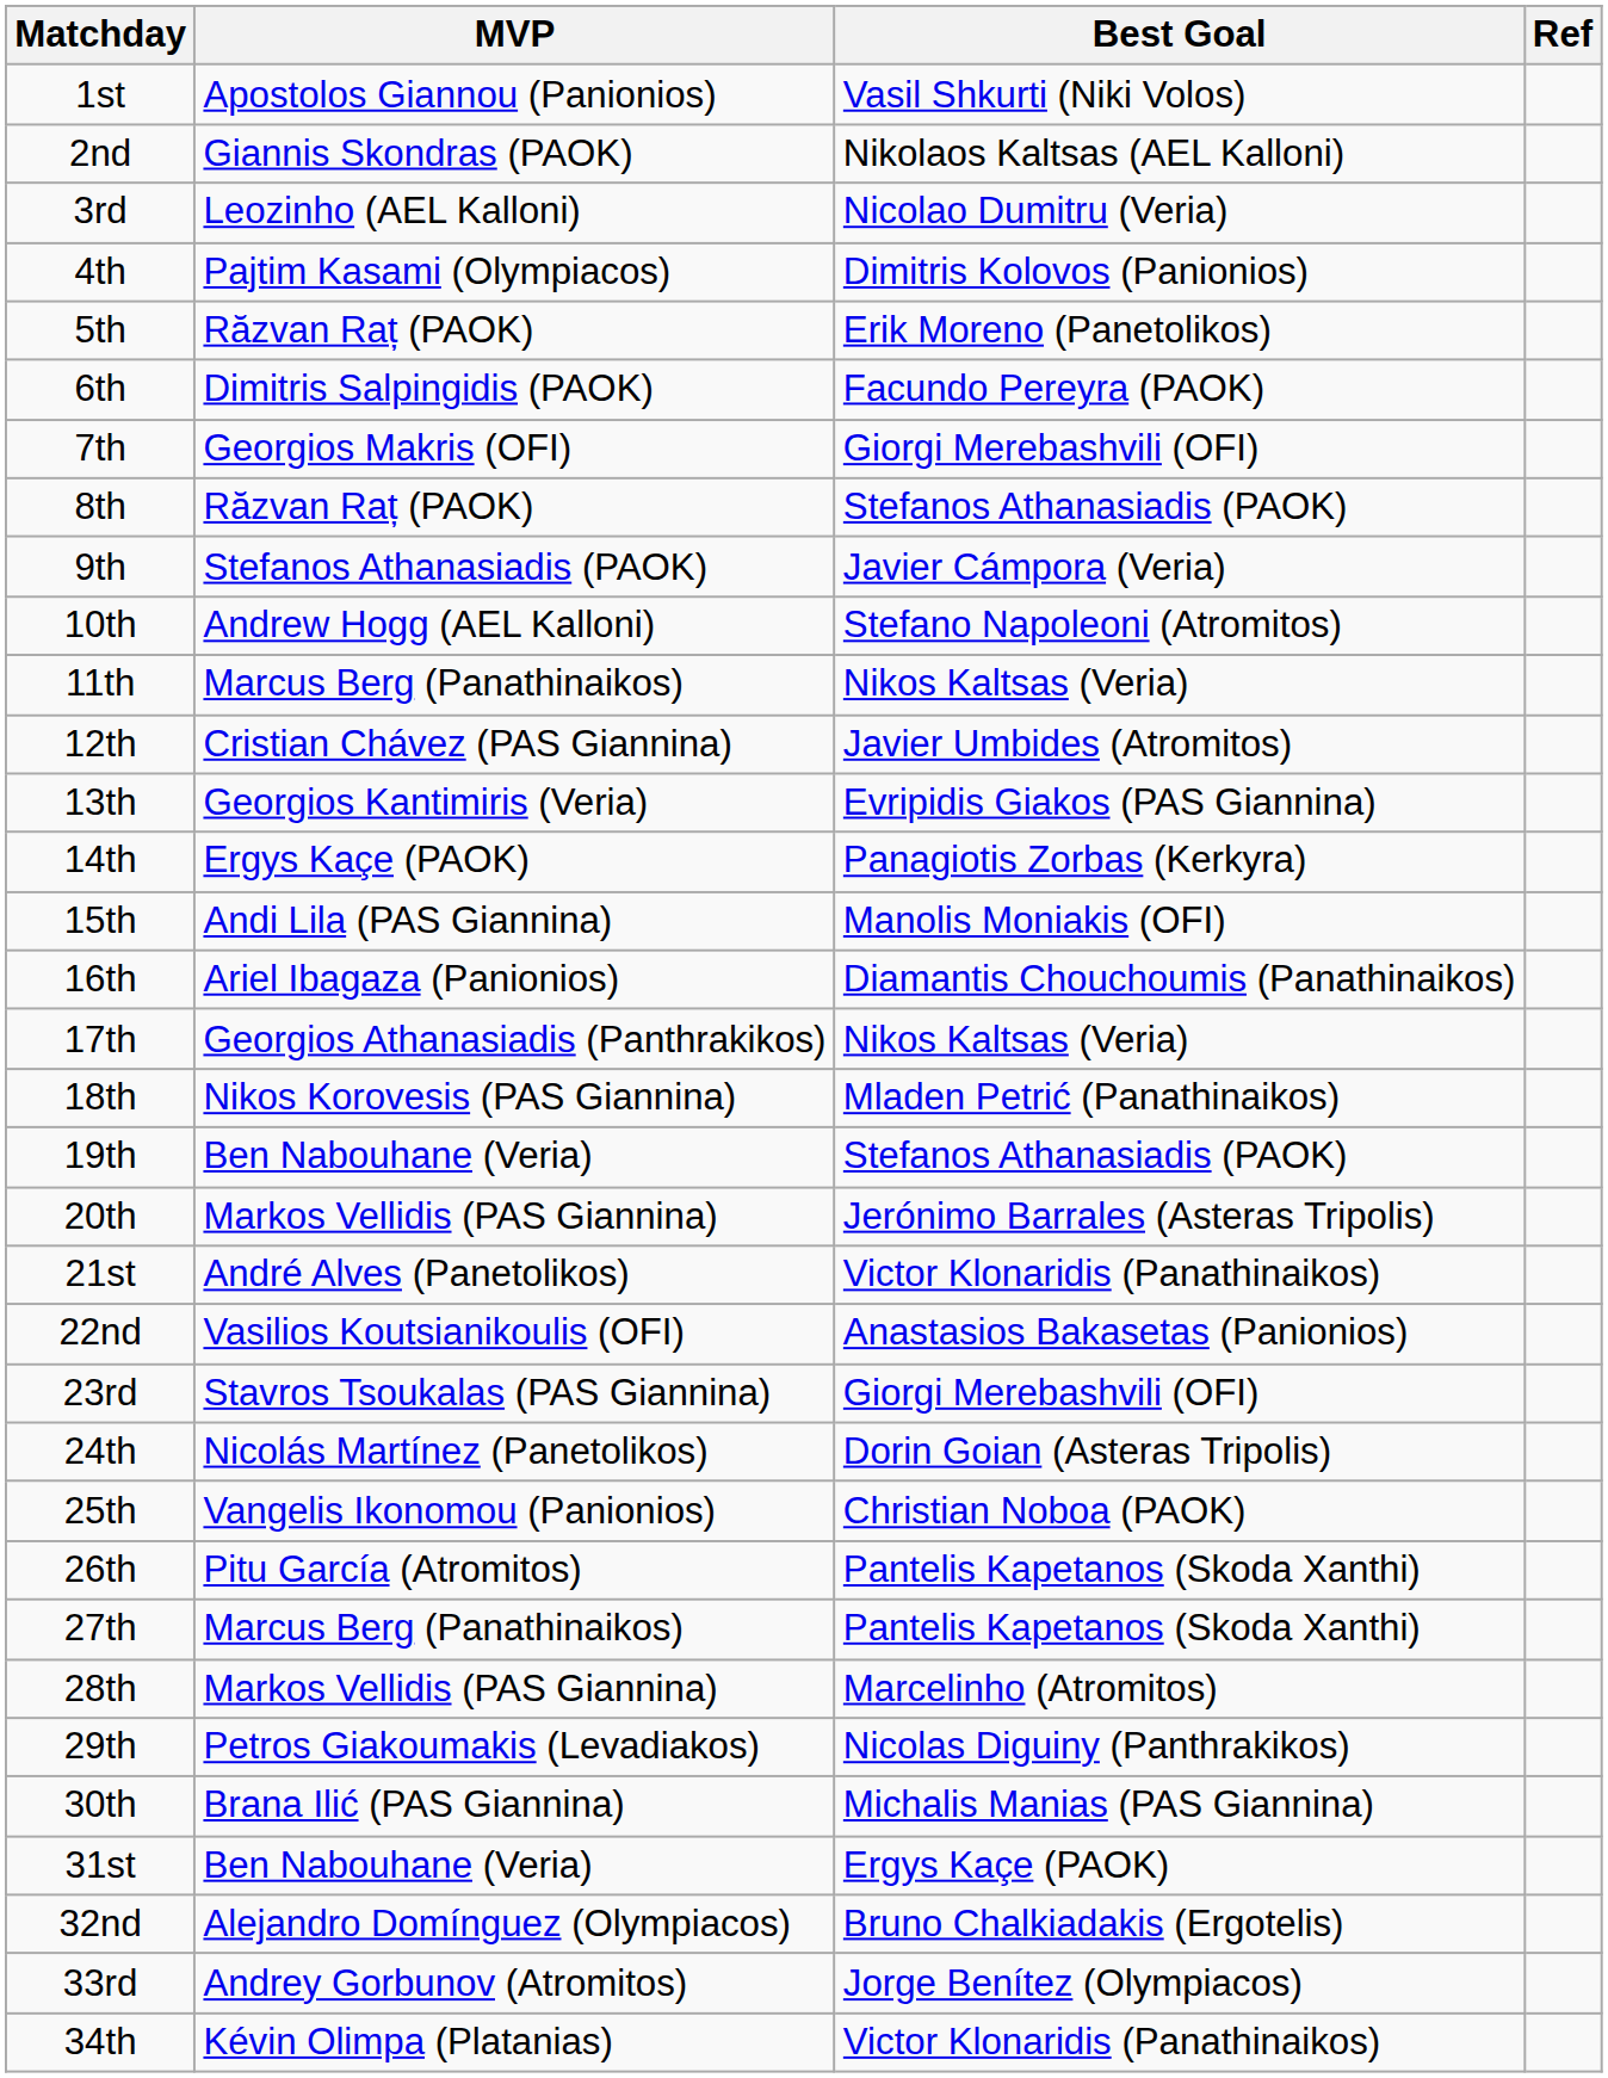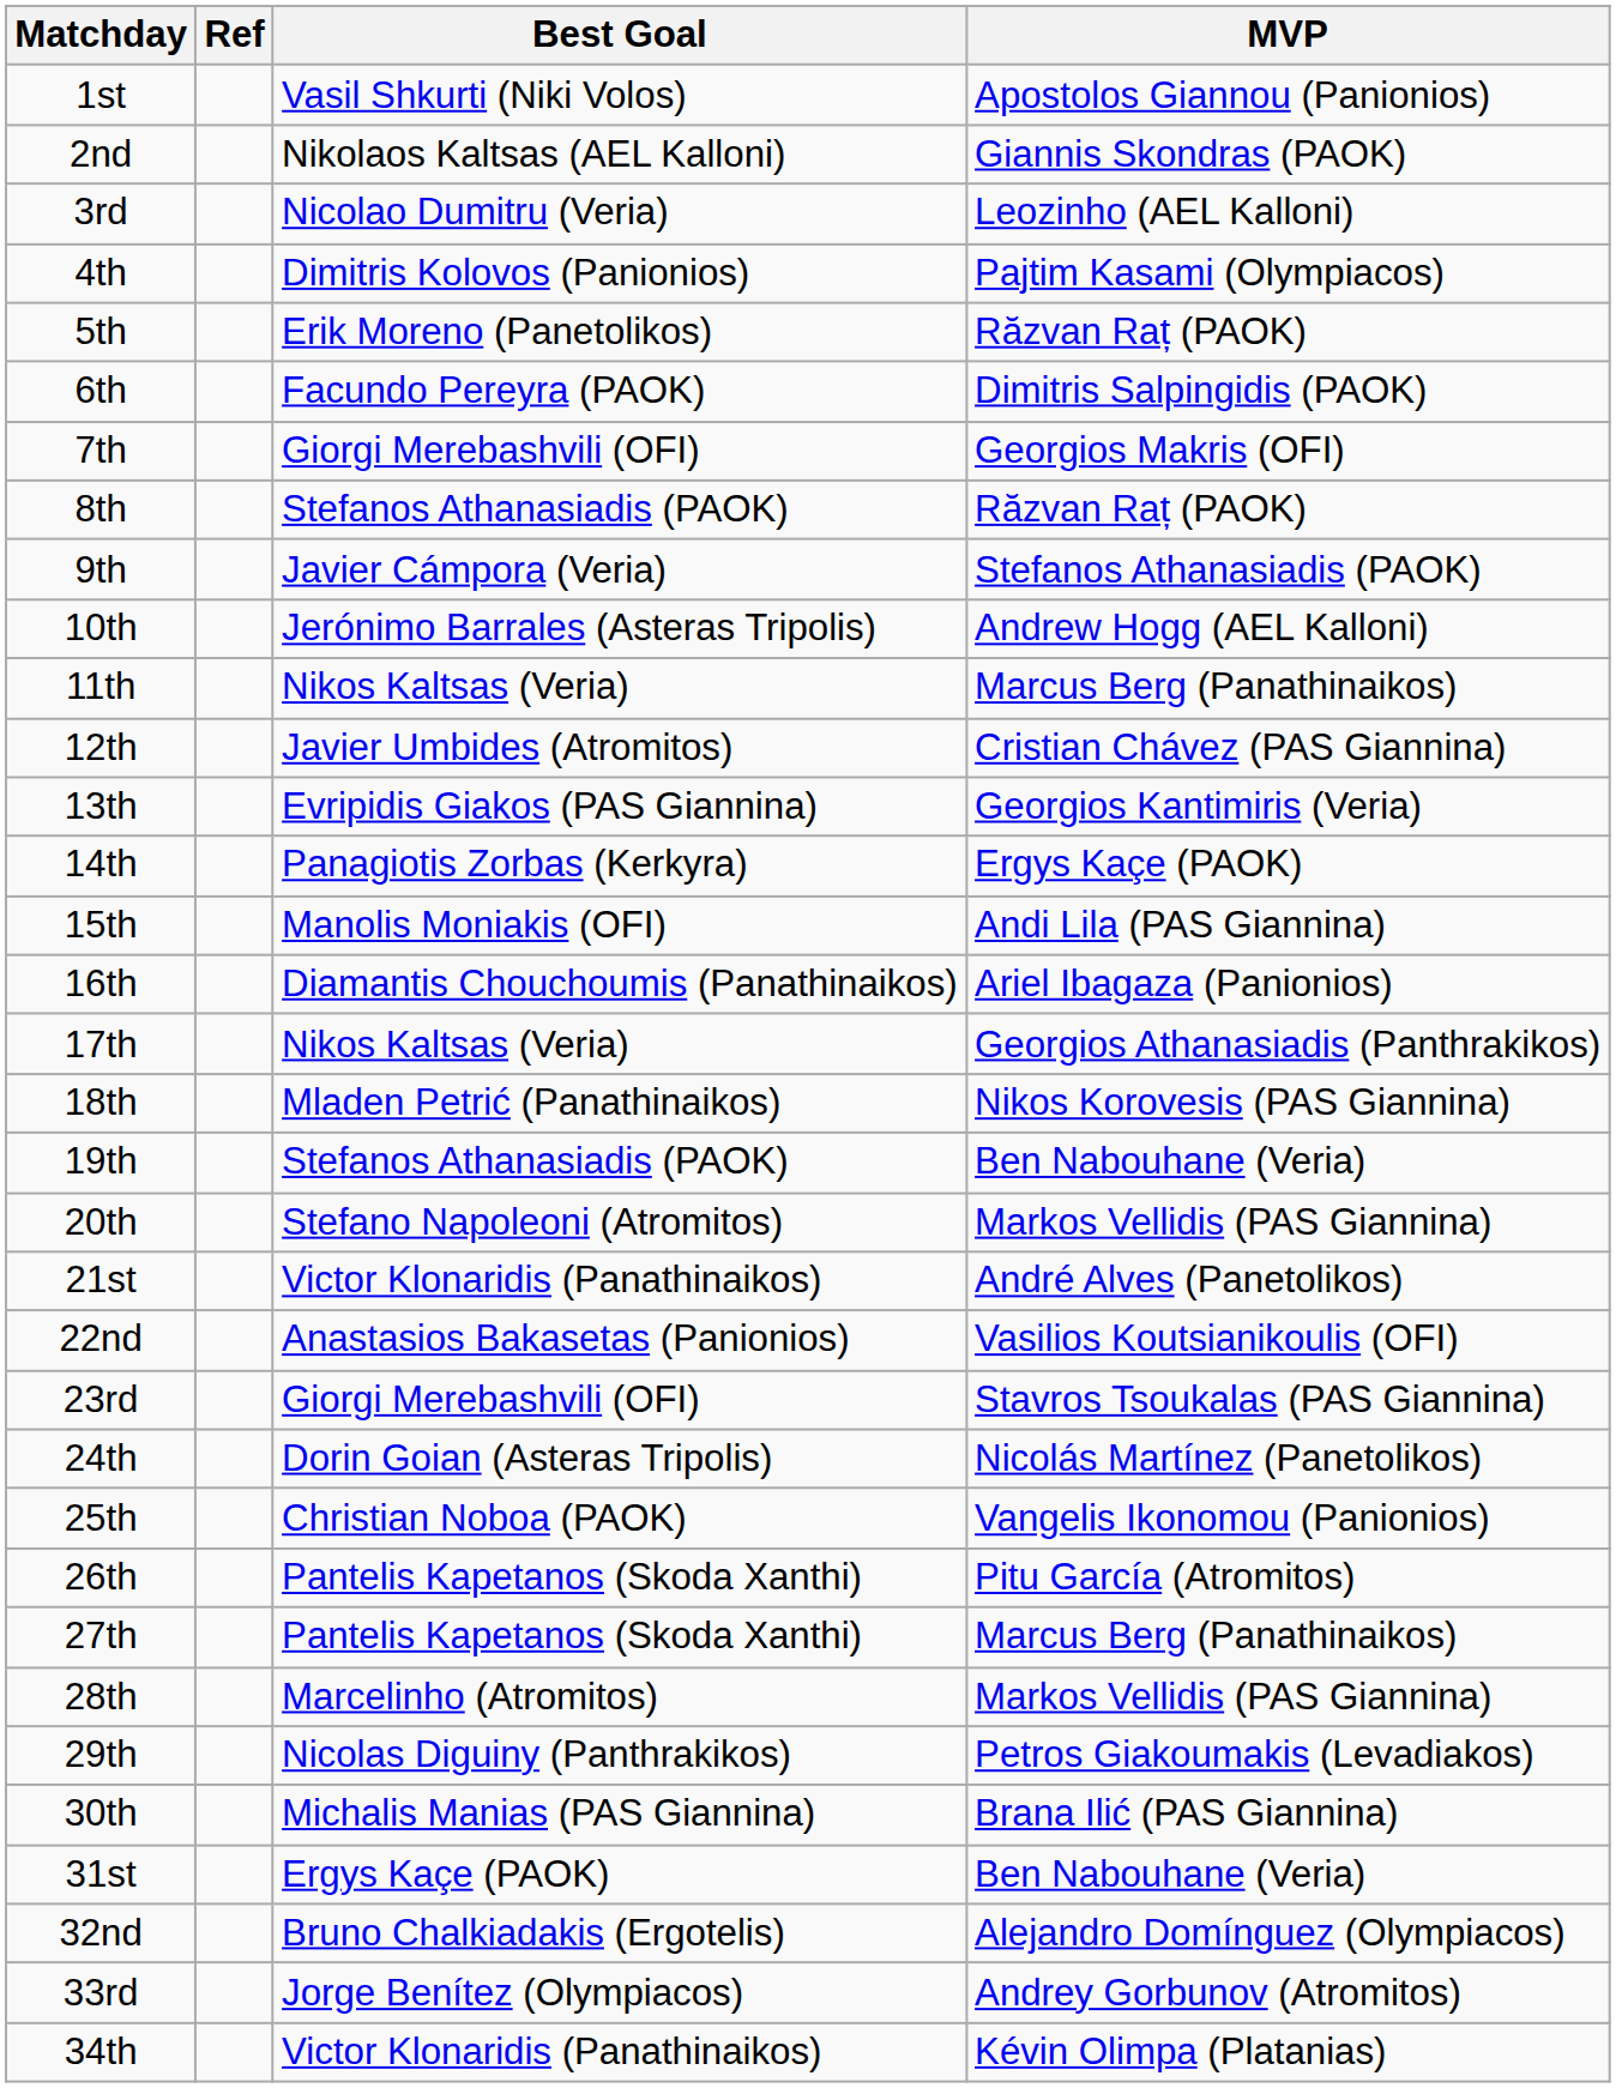 <table class="wikitable">
 <tr>
 <th>Matchday</th>
+<th>Ref</th>
+<th>Best Goal</th>
 <th>MVP</th>
-<th>Best Goal</th>
-<th>Ref</th>
 </tr>
 <tr>
 <td align="center">1st</td>
+<td align="center"></td>
+<td> <a href='#'>Vasil Shkurti</a> (Niki Volos)</td>
 <td> <a href='#'>Apostolos Giannou</a> (Panionios)</td>
-<td> <a href='#'>Vasil Shkurti</a> (Niki Volos)</td>
-<td align="center"></td>
 </tr>
 <tr>
 <td align="center">2nd</td>
+<td align="center"></td>
+<td> Nikolaos Kaltsas (AEL Kalloni)</td>
 <td> <a href='#'>Giannis Skondras</a> (PAOK)</td>
-<td> Nikolaos Kaltsas (AEL Kalloni)</td>
-<td align="center"></td>
 </tr>
 <tr>
 <td align="center">3rd</td>
+<td align="center"></td>
+<td> <a href='#'>Nicolao Dumitru</a> (Veria)</td>
 <td> <a href='#'>Leozinho</a> (AEL Kalloni)</td>
-<td> <a href='#'>Nicolao Dumitru</a> (Veria)</td>
-<td align="center"></td>
 </tr>
 <tr>
 <td align="center">4th</td>
+<td align="center"></td>
+<td> <a href='#'>Dimitris Kolovos</a> (Panionios)</td>
 <td> <a href='#'>Pajtim Kasami</a> (Olympiacos)</td>
-<td> <a href='#'>Dimitris Kolovos</a> (Panionios)</td>
-<td align="center"></td>
 </tr>
 <tr>
 <td align="center">5th</td>
+<td align="center"></td>
+<td> <a href='#'>Erik Moreno</a> (Panetolikos)</td>
 <td> <a href='#'>Răzvan Raț</a> (PAOK)</td>
-<td> <a href='#'>Erik Moreno</a> (Panetolikos)</td>
-<td align="center"></td>
 </tr>
 <tr>
 <td align="center">6th</td>
+<td align="center"></td>
+<td> <a href='#'>Facundo Pereyra</a> (PAOK)</td>
 <td> <a href='#'>Dimitris Salpingidis</a> (PAOK)</td>
-<td> <a href='#'>Facundo Pereyra</a> (PAOK)</td>
-<td align="center"></td>
 </tr>
 <tr>
 <td align="center">7th</td>
+<td align="center"></td>
+<td> <a href='#'>Giorgi Merebashvili</a> (OFI)</td>
 <td> <a href='#'>Georgios Makris</a> (OFI)</td>
-<td> <a href='#'>Giorgi Merebashvili</a> (OFI)</td>
-<td align="center"></td>
 </tr>
 <tr>
 <td align="center">8th</td>
+<td align="center"></td>
+<td> <a href='#'>Stefanos Athanasiadis</a> (PAOK)</td>
 <td> <a href='#'>Răzvan Raț</a> (PAOK)</td>
-<td> <a href='#'>Stefanos Athanasiadis</a> (PAOK)</td>
-<td align="center"></td>
 </tr>
 <tr>
 <td align="center">9th</td>
+<td align="center"></td>
+<td> <a href='#'>Javier Cámpora</a> (Veria)</td>
 <td> <a href='#'>Stefanos Athanasiadis</a> (PAOK)</td>
-<td> <a href='#'>Javier Cámpora</a> (Veria)</td>
-<td align="center"></td>
 </tr>
 <tr>
 <td align="center">10th</td>
+<td align="center"></td>
+<td> <a href='#'>Jerónimo Barrales</a> (Asteras Tripolis)</td>
 <td> <a href='#'>Andrew Hogg</a> (AEL Kalloni)</td>
-<td> <a href='#'>Stefano Napoleoni</a> (Atromitos)</td>
-<td align="center"></td>
 </tr>
 <tr>
 <td align="center">11th</td>
+<td align="center"></td>
+<td> <a href='#'>Nikos Kaltsas</a> (Veria)</td>
 <td> <a href='#'>Marcus Berg</a> (Panathinaikos)</td>
-<td> <a href='#'>Nikos Kaltsas</a> (Veria)</td>
-<td align="center"></td>
 </tr>
 <tr>
 <td align="center">12th</td>
+<td align="center"></td>
+<td> <a href='#'>Javier Umbides</a> (Atromitos)</td>
 <td> <a href='#'>Cristian Chávez</a> (PAS Giannina)</td>
-<td> <a href='#'>Javier Umbides</a> (Atromitos)</td>
-<td align="center"></td>
 </tr>
 <tr>
 <td align="center">13th</td>
+<td align="center"></td>
+<td> <a href='#'>Evripidis Giakos</a> (PAS Giannina)</td>
 <td> <a href='#'>Georgios Kantimiris</a> (Veria)</td>
-<td> <a href='#'>Evripidis Giakos</a> (PAS Giannina)</td>
-<td align="center"></td>
 </tr>
 <tr>
 <td align="center">14th</td>
+<td align="center"></td>
+<td> <a href='#'>Panagiotis Zorbas</a> (Kerkyra)</td>
 <td> <a href='#'>Ergys Kaçe</a> (PAOK)</td>
-<td> <a href='#'>Panagiotis Zorbas</a> (Kerkyra)</td>
-<td align="center"></td>
 </tr>
 <tr>
 <td align="center">15th</td>
+<td align="center"></td>
+<td> <a href='#'>Manolis Moniakis</a> (OFI)</td>
 <td> <a href='#'>Andi Lila</a> (PAS Giannina)</td>
-<td> <a href='#'>Manolis Moniakis</a> (OFI)</td>
-<td align="center"></td>
 </tr>
 <tr>
 <td align="center">16th</td>
+<td align="center"></td>
+<td> <a href='#'>Diamantis Chouchoumis</a> (Panathinaikos)</td>
 <td> <a href='#'>Ariel Ibagaza</a> (Panionios)</td>
-<td> <a href='#'>Diamantis Chouchoumis</a> (Panathinaikos)</td>
-<td align="center"></td>
 </tr>
 <tr>
 <td align="center">17th</td>
+<td align="center"></td>
+<td> <a href='#'>Nikos Kaltsas</a> (Veria)</td>
 <td> <a href='#'>Georgios Athanasiadis</a> (Panthrakikos)</td>
-<td> <a href='#'>Nikos Kaltsas</a> (Veria)</td>
-<td align="center"></td>
 </tr>
 <tr>
 <td align="center">18th</td>
+<td align="center"></td>
+<td> <a href='#'>Mladen Petrić</a> (Panathinaikos)</td>
 <td> <a href='#'>Nikos Korovesis</a> (PAS Giannina)</td>
-<td> <a href='#'>Mladen Petrić</a> (Panathinaikos)</td>
-<td align="center"></td>
 </tr>
 <tr>
 <td align="center">19th</td>
+<td align="center"></td>
+<td> <a href='#'>Stefanos Athanasiadis</a> (PAOK)</td>
 <td> <a href='#'>Ben Nabouhane</a> (Veria)</td>
-<td> <a href='#'>Stefanos Athanasiadis</a> (PAOK)</td>
-<td align="center"></td>
 </tr>
 <tr>
 <td align="center">20th</td>
+<td align="center"></td>
+<td> <a href='#'>Stefano Napoleoni</a> (Atromitos)</td>
 <td> <a href='#'>Markos Vellidis</a> (PAS Giannina)</td>
-<td> <a href='#'>Jerónimo Barrales</a> (Asteras Tripolis)</td>
-<td align="center"></td>
 </tr>
 <tr>
 <td align="center">21st</td>
+<td align="center"></td>
+<td> <a href='#'>Victor Klonaridis</a> (Panathinaikos)</td>
 <td> <a href='#'>André Alves</a> (Panetolikos)</td>
-<td> <a href='#'>Victor Klonaridis</a> (Panathinaikos)</td>
-<td align="center"></td>
 </tr>
 <tr>
 <td align="center">22nd</td>
+<td align="center"></td>
+<td> <a href='#'>Anastasios Bakasetas</a> (Panionios)</td>
 <td> <a href='#'>Vasilios Koutsianikoulis</a> (OFI)</td>
-<td> <a href='#'>Anastasios Bakasetas</a> (Panionios)</td>
-<td align="center"></td>
 </tr>
 <tr>
 <td align="center">23rd</td>
+<td align="center"></td>
+<td> <a href='#'>Giorgi Merebashvili</a> (OFI)</td>
 <td> <a href='#'>Stavros Tsoukalas</a> (PAS Giannina)</td>
-<td> <a href='#'>Giorgi Merebashvili</a> (OFI)</td>
-<td align="center"></td>
 </tr>
 <tr>
 <td align="center">24th</td>
+<td align="center"></td>
+<td> <a href='#'>Dorin Goian</a> (Asteras Tripolis)</td>
 <td> <a href='#'>Nicolás Martínez</a> (Panetolikos)</td>
-<td> <a href='#'>Dorin Goian</a> (Asteras Tripolis)</td>
-<td align="center"></td>
 </tr>
 <tr>
 <td align="center">25th</td>
+<td align="center"></td>
+<td> <a href='#'>Christian Noboa</a> (PAOK)</td>
 <td> <a href='#'>Vangelis Ikonomou</a> (Panionios)</td>
-<td> <a href='#'>Christian Noboa</a> (PAOK)</td>
-<td align="center"></td>
 </tr>
 <tr>
 <td align="center">26th</td>
+<td align="center"></td>
+<td> <a href='#'>Pantelis Kapetanos</a> (Skoda Xanthi)</td>
 <td> <a href='#'>Pitu García</a> (Atromitos)</td>
-<td> <a href='#'>Pantelis Kapetanos</a> (Skoda Xanthi)</td>
-<td align="center"></td>
 </tr>
 <tr>
 <td align="center">27th</td>
+<td align="center"></td>
+<td> <a href='#'>Pantelis Kapetanos</a> (Skoda Xanthi)</td>
 <td> <a href='#'>Marcus Berg</a> (Panathinaikos)</td>
-<td> <a href='#'>Pantelis Kapetanos</a> (Skoda Xanthi)</td>
-<td align="center"></td>
 </tr>
 <tr>
 <td align="center">28th</td>
+<td align="center"></td>
+<td> <a href='#'>Marcelinho</a> (Atromitos)</td>
 <td> <a href='#'>Markos Vellidis</a> (PAS Giannina)</td>
-<td> <a href='#'>Marcelinho</a> (Atromitos)</td>
-<td align="center"></td>
 </tr>
 <tr>
 <td align="center">29th</td>
+<td align="center"></td>
+<td> <a href='#'>Nicolas Diguiny</a> (Panthrakikos)</td>
 <td>  <a href='#'>Petros Giakoumakis</a> (Levadiakos)</td>
-<td> <a href='#'>Nicolas Diguiny</a> (Panthrakikos)</td>
-<td align="center"></td>
 </tr>
 <tr>
 <td align="center">30th</td>
+<td align="center"></td>
+<td> <a href='#'>Michalis Manias</a> (PAS Giannina)</td>
 <td> <a href='#'>Brana Ilić</a> (PAS Giannina)</td>
-<td> <a href='#'>Michalis Manias</a> (PAS Giannina)</td>
-<td align="center"></td>
 </tr>
 <tr>
 <td align="center">31st</td>
+<td align="center"></td>
+<td> <a href='#'>Ergys Kaçe</a> (PAOK)</td>
 <td> <a href='#'>Ben Nabouhane</a> (Veria)</td>
-<td> <a href='#'>Ergys Kaçe</a> (PAOK)</td>
-<td align="center"></td>
 </tr>
 <tr>
 <td align="center">32nd</td>
+<td align="center"></td>
+<td> <a href='#'>Bruno Chalkiadakis</a> (Ergotelis)</td>
 <td> <a href='#'>Alejandro Domínguez</a> (Olympiacos)</td>
-<td> <a href='#'>Bruno Chalkiadakis</a> (Ergotelis)</td>
-<td align="center"></td>
 </tr>
 <tr>
 <td align="center">33rd</td>
+<td align="center"></td>
+<td> <a href='#'>Jorge Benítez</a> (Olympiacos)</td>
 <td> <a href='#'>Andrey Gorbunov</a> (Atromitos)</td>
-<td> <a href='#'>Jorge Benítez</a> (Olympiacos)</td>
-<td align="center"></td>
 </tr>
 <tr>
 <td align="center">34th</td>
+<td align="center"></td>
+<td> <a href='#'>Victor Klonaridis</a> (Panathinaikos)</td>
 <td> <a href='#'>Kévin Olimpa</a> (Platanias)</td>
-<td> <a href='#'>Victor Klonaridis</a> (Panathinaikos)</td>
-<td align="center"></td>
 </tr>
 </table>
